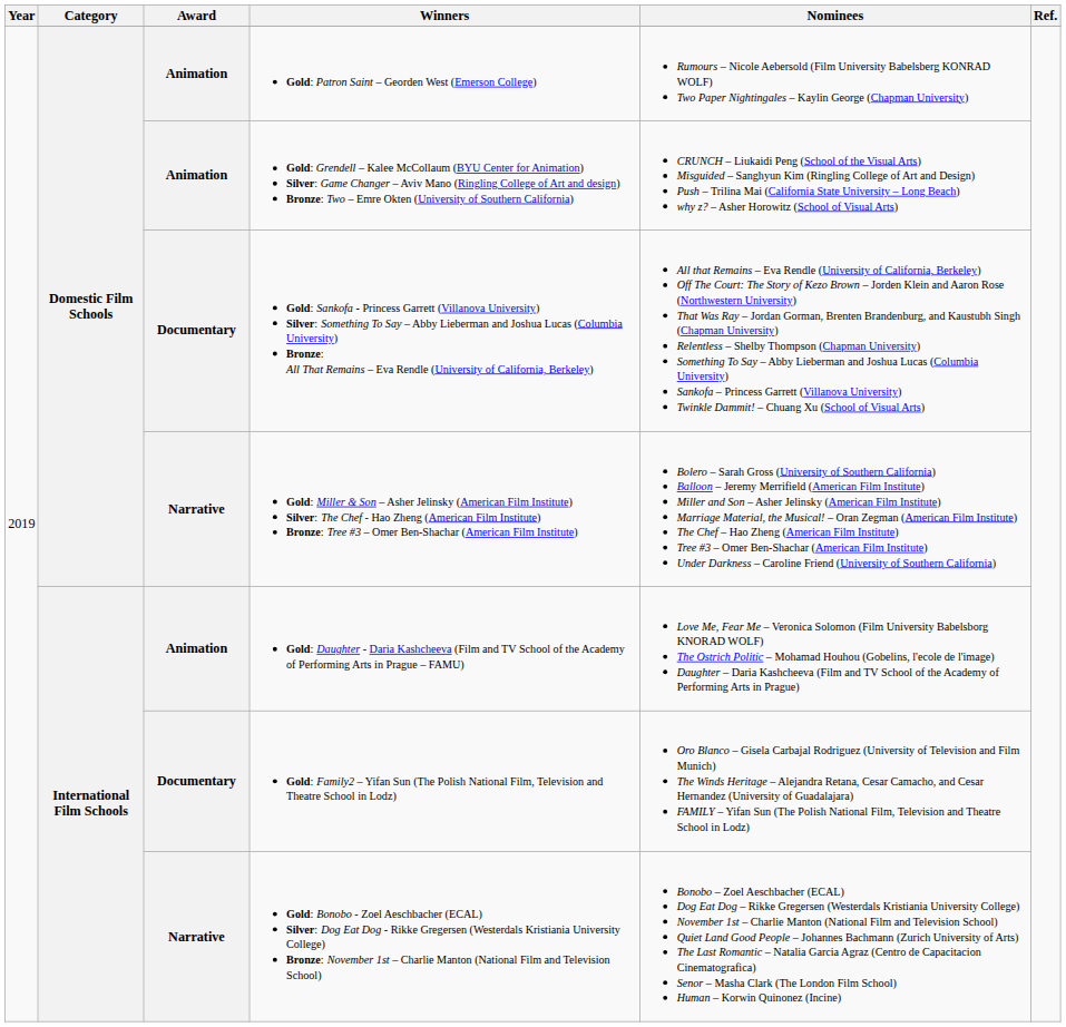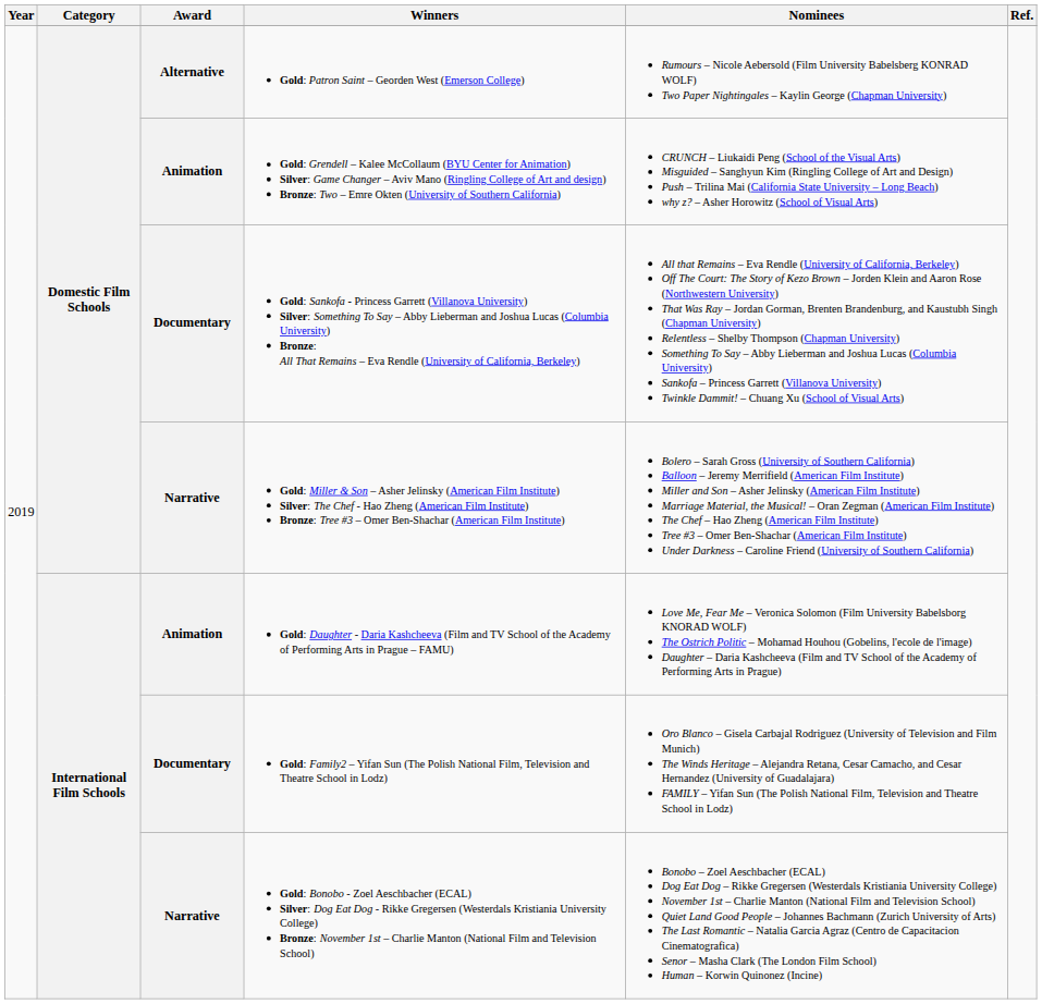 <table class="wikitable sortable">
 <tr>
 <th bgcolor="#efefef">Year</th>
 <th bgcolor="#efefef" width="10%">Category</th>
 <th bgcolor="#efefef" width="10%">Award</th>
 <th bgcolor="#efefef" width="37%">Winners</th>
 <th bgcolor="#efefef">Nominees</th>
 <th bgcolor="#efefef" class=unsortable>Ref.</th>
 </tr>
 <tr>
 <td rowspan="8">2019</td>
 </tr>
 <tr>
 <th rowspan="4">Domestic Film Schools</th>
-<th scope="row"><strong>Animation</strong></th>
+<th scope="row"><strong>Alternative</strong></th>
 <td><br><ul><li><small><strong>Gold</strong>: <em>Patron Saint</em> – Georden West (<a href='#'>Emerson College</a>)</small></li></ul></td>
 <td><br><ul><li><small><em>Rumours</em> – Nicole Aebersold (Film University Babelsberg KONRAD WOLF)</small></li><li><small><em>Two Paper Nightingales</em> – Kaylin George (<a href='#'>Chapman University</a>)</small></li></ul></td>
 <td rowspan="7"><br><br></td>
 </tr>
 <tr>
 <th scope="row"><strong>Animation</strong></th>
 <td><br><ul><li><small><strong>Gold</strong>: <em>Grendell</em> – Kalee McCollaum (<a href='#'>BYU Center for Animation</a>)</small></li><li><small><strong>Silver</strong>: <em>Game Changer</em> – Aviv Mano (<a href='#'>Ringling College of Art and design</a>)</small></li><li><small><strong>Bronze</strong>: <em>Two</em> – Emre Okten (<a href='#'>University of Southern California</a>)</small></li></ul></td>
 <td><br><ul><li><small><em>CRUNCH</em> – Liukaidi Peng (<a href='#'>School of the Visual Arts</a>)</small></li><li><small><em>Misguided</em> – Sanghyun Kim (Ringling College of Art and Design)</small></li><li><small><em>Push</em> – Trilina Mai (<a href='#'>California State University – Long Beach</a>)</small></li><li><small><em>why z?</em> – Asher Horowitz (<a href='#'>School of Visual Arts</a>)</small></li></ul></td>
 </tr>
 <tr>
 <th scope="row"><strong>Documentary</strong></th>
 <td><br><ul><li><small><strong>Gold</strong>:</small> <small><em>Sankofa</em> <strong>-</strong> Princess Garrett (<a href='#'>Villanova University</a>)</small></li><li><small><strong>Silver</strong>:</small> <small><em>Something To Say</em> – Abby Lieberman and Joshua Lucas (<a href='#'>Columbia University</a>)</small></li><li><small><strong>Bronze</strong>: <br><em>All That Remains</em> – Eva Rendle (<a href='#'>University of California, Berkeley</a>)</small></li></ul></td>
 <td><br><ul><li><small><em>All that Remains</em> – Eva Rendle (<a href='#'>University of California, Berkeley</a>)</small></li><li><small><em>Off The Court: The Story of Kezo Brown</em> – Jorden Klein and Aaron Rose (<a href='#'>Northwestern University</a>)</small></li><li><small><em>That Was Ray</em> – Jordan Gorman, Brenten Brandenburg, and Kaustubh Singh (<a href='#'>Chapman University</a>)</small></li><li><small><em>Relentless</em> – Shelby Thompson (<a href='#'>Chapman University</a>)</small></li><li><small><em>Something To Say</em> – Abby Lieberman and Joshua Lucas (<a href='#'>Columbia University</a>)</small></li><li><small><em>Sankofa</em> – Princess Garrett (<a href='#'>Villanova University</a>)</small></li><li><small><em>Twinkle Dammit!</em> – Chuang Xu (<a href='#'>School of Visual Arts</a>)</small></li></ul></td>
 </tr>
 <tr>
 <th scope="row"><strong>Narrative</strong></th>
 <td><br><ul><li><small><strong>Gold</strong>:</small> <small><em><a href='#'>Miller & Son</a></em> – Asher Jelinsky (<a href='#'>American Film Institute</a>)</small></li><li><small><strong>Silver</strong>:</small> <small><em>The Chef -</em> Hao Zheng (<a href='#'>American Film Institute</a>)</small></li><li><small><strong>Bronze</strong>:</small> <small><em>Tree #3</em> – Omer Ben-Shachar (<a href='#'>American Film Institute</a>)<br></small></li></ul></td>
 <td><br><ul><li><small><em>Bolero</em> – Sarah Gross (<a href='#'>University of Southern California</a>)</small></li><li><small><em><a href='#'>Balloon</a></em> – Jeremy Merrifield (<a href='#'>American Film Institute</a>)</small></li><li><small><em>Miller and Son</em> – Asher Jelinsky (<a href='#'>American Film Institute</a>)</small></li><li><small><em>Marriage Material, the Musical!</em> – Oran Zegman (<a href='#'>American Film Institute</a>)</small></li><li><small><em>The Chef</em> – Hao Zheng (<a href='#'>American Film Institute</a>)</small></li><li><small><em>Tree #3</em> – Omer Ben-Shachar (<a href='#'>American Film Institute</a>)</small></li><li><small><em>Under Darkness</em> – Caroline Friend (<a href='#'>University of Southern California</a>)</small></li></ul></td>
 </tr>
 <tr>
 <th rowspan="4">International Film Schools</th>
 <th scope="row"><strong>Animation</strong></th>
 <td><br><ul><li><small><strong>Gold</strong>:</small> <small><em><a href='#'>Daughter</a> -</em> <a href='#'>Daria Kashcheeva</a> (Film and TV School of the Academy of Performing Arts in Prague – FAMU)<br></small></li></ul></td>
 <td><br><ul><li><small><em>Love Me, Fear Me</em> – Veronica Solomon (Film University Babelsborg KNORAD WOLF)</small></li><li><small><em><a href='#'>The Ostrich Politic</a></em> – Mohamad Houhou (Gobelins, l'ecole de l'image)</small></li><li><small><em>Daughter</em> – Daria Kashcheeva (Film and TV School of the Academy of Performing Arts in Prague)</small></li></ul></td>
 </tr>
 <tr>
 <th scope="row"><strong>Documentary</strong></th>
 <td><br><ul><li><small><strong>Gold</strong>:</small> <small><em>Family2</em> – Yifan Sun (The Polish National Film, Television and Theatre School in Lodz)<br></small></li></ul></td>
 <td><br><ul><li><small><em>Oro Blanco</em> – Gisela Carbajal Rodriguez (University of Television and Film Munich)</small></li><li><small><em>The Winds Heritage</em> – Alejandra Retana, Cesar Camacho, and Cesar Hernandez (University of Guadalajara)</small></li><li><small><em>FAMILY</em> – Yifan Sun (The Polish National Film, Television and Theatre School in Lodz)</small></li></ul></td>
 </tr>
 <tr>
 <th scope="row"><strong>Narrative</strong></th>
 <td><br><ul><li><small><strong>Gold</strong>:</small> <small><em>Bonobo -</em> Zoel Aeschbacher (ECAL)</small></li><li><small><strong>Silver</strong>:</small> <small><em>Dog Eat Dog -</em> Rikke Gregersen (Westerdals Kristiania University College)</small></li><li><small><strong>Bronze</strong>:</small> <small><em>November 1st</em> – Charlie Manton (National Film and Television School)<br></small></li></ul></td>
 <td><br><ul><li><small><em>Bonobo</em> – Zoel Aeschbacher (ECAL)</small></li><li><small><em>Dog Eat Dog</em> – Rikke Gregersen (Westerdals Kristiania University College)</small></li><li><small><em>November 1st</em> – Charlie Manton (National Film and Television School)</small></li><li><small><em>Quiet Land Good People</em> – Johannes Bachmann (Zurich University of Arts)</small></li><li><small><em>The Last Romantic</em> – Natalia Garcia Agraz (Centro de Capacitacion Cinematografica)</small></li><li><small><em>Senor</em> – Masha Clark (The London Film School)</small></li><li><small><em>Human</em> – Korwin Quinonez (Incine)</small></li></ul></td>
 </tr>
 </table>
